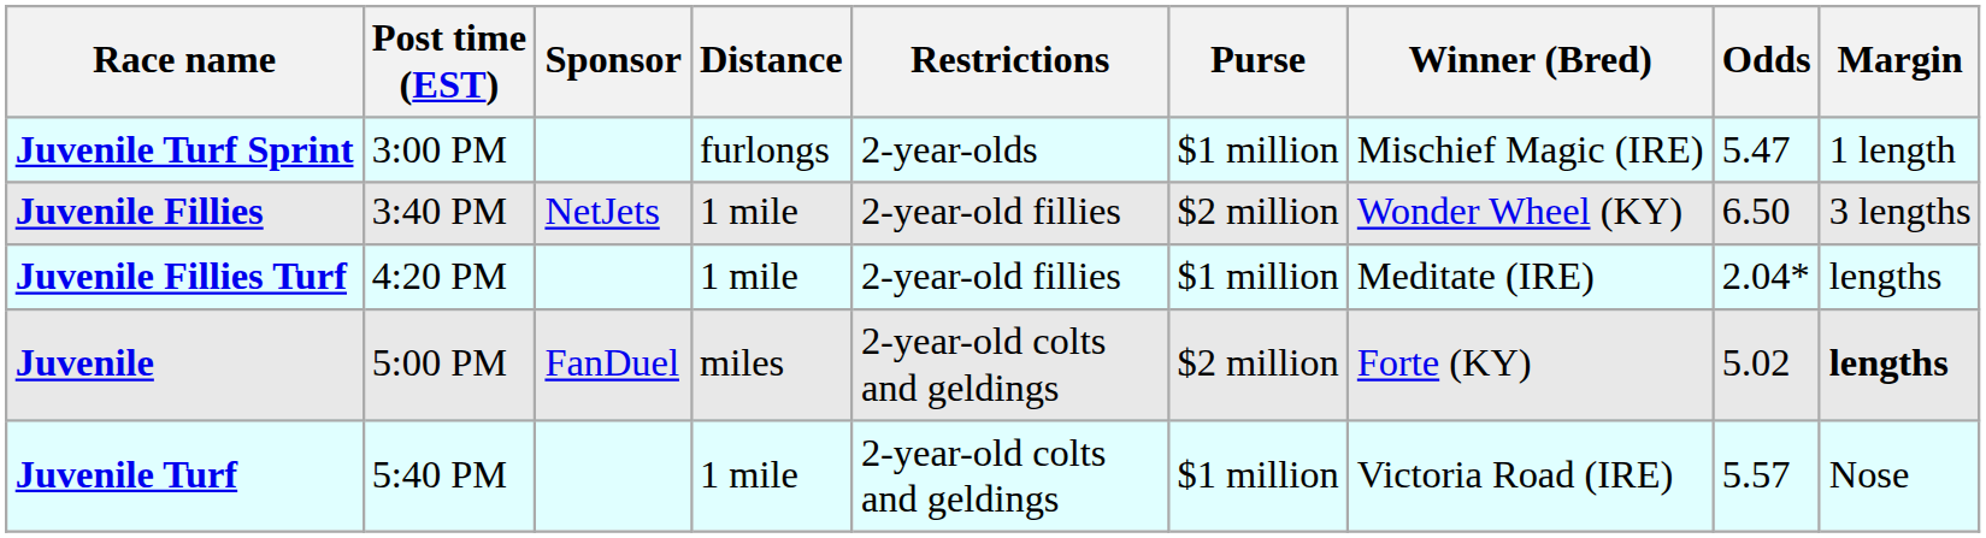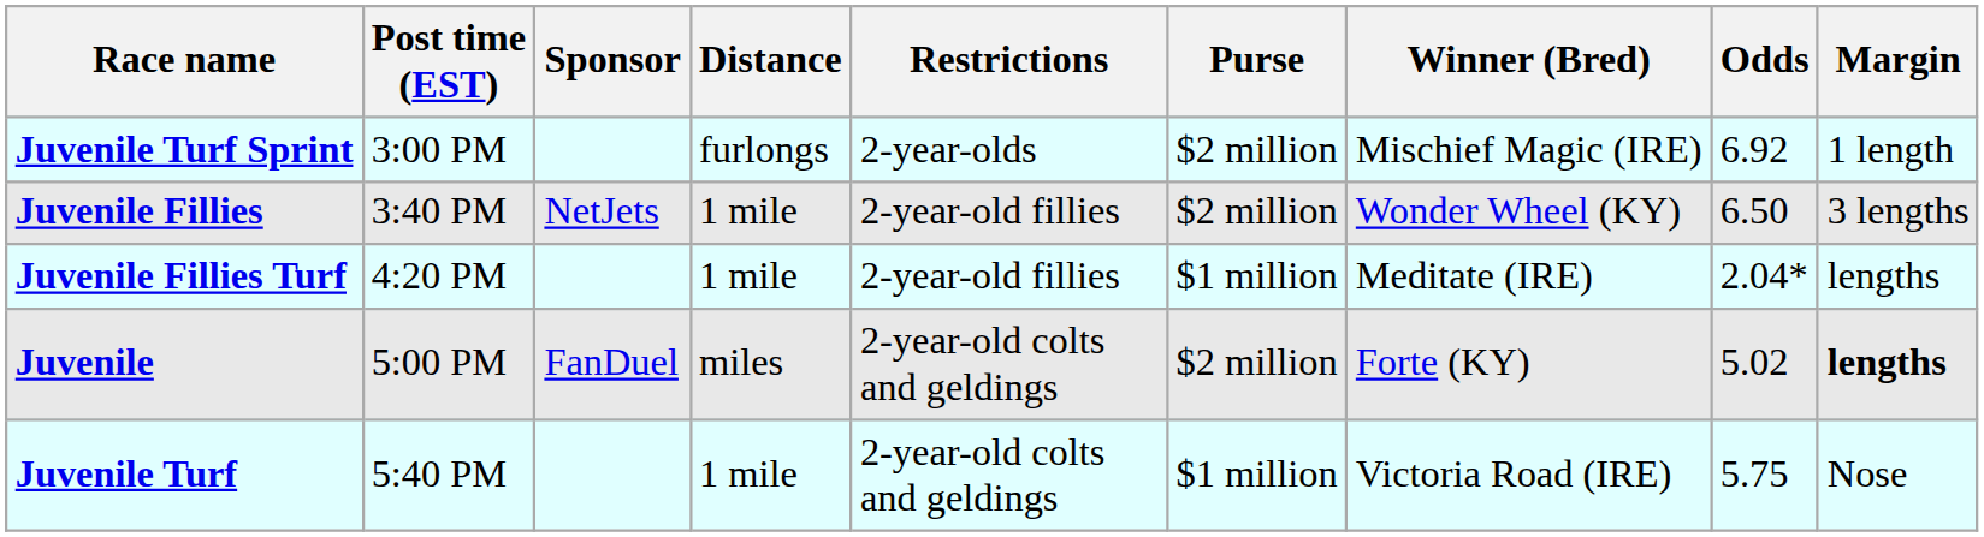 <table class="wikitable sortable" style="font-size:90%">
 <tr>
 <th>Race name</th>
 <th>Post time<br> (<a href='#'>EST</a>)</th>
 <th>Sponsor</th>
 <th>Distance</th>
 <th style="width:110px">Restrictions</th>
 <th>Purse</th>
 <th>Winner (Bred)</th>
 <th>Odds</th>
 <th>Margin</th>
 </tr>
 <tr style="background-color:lightcyan">
 <td><strong><a href='#'>Juvenile Turf Sprint</a></strong></td>
 <td>3:00 PM</td>
 <td></td>
 <td> furlongs</td>
 <td>2-year-olds</td>
-<td>$1 million</td>
+<td>$2 million</td>
 <td>Mischief Magic (IRE)</td>
-<td>5.47</td>
+<td>6.92</td>
 <td>1 length</td>
 </tr>
 <tr style="background-color:#E8E8E8">
 <td><strong><a href='#'>Juvenile Fillies</a></strong></td>
 <td>3:40 PM</td>
 <td><a href='#'>NetJets</a></td>
 <td>1 mile</td>
 <td>2-year-old fillies</td>
 <td>$2 million</td>
 <td><a href='#'>Wonder Wheel</a> (KY)</td>
 <td>6.50</td>
 <td>3 lengths</td>
 </tr>
 <tr style="background-color:lightcyan">
 <td><strong><a href='#'>Juvenile Fillies Turf</a></strong></td>
 <td>4:20 PM</td>
 <td></td>
 <td>1 mile</td>
 <td>2-year-old fillies</td>
 <td>$1 million</td>
 <td>Meditate (IRE)</td>
 <td>2.04*</td>
 <td> lengths</td>
 </tr>
 <tr style="background-color:#E8E8E8">
 <td><strong><a href='#'>Juvenile</a></strong></td>
 <td>5:00 PM</td>
 <td><a href='#'>FanDuel</a></td>
 <td> miles</td>
 <td>2-year-old colts and geldings</td>
 <td>$2 million</td>
 <td><a href='#'>Forte</a> (KY)</td>
 <td>5.02</td>
 <td><strong> lengths</strong></td>
 </tr>
 <tr style="background-color:lightcyan">
 <td><strong><a href='#'>Juvenile Turf</a></strong></td>
 <td>5:40 PM</td>
 <td></td>
 <td>1 mile</td>
 <td>2-year-old colts and geldings</td>
 <td>$1 million</td>
 <td>Victoria Road (IRE)</td>
-<td>5.57</td>
+<td>5.75</td>
 <td>Nose</td>
 </tr>
 </table>
